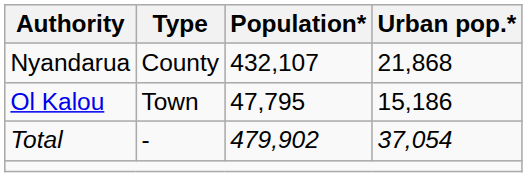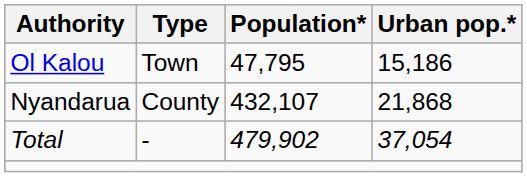 <table class="wikitable">
 <tr>
 <th>Authority</th>
 <th>Type</th>
 <th>Population*</th>
 <th>Urban pop.*</th>
 </tr>
 <tr>
+<td><a href='#'>Ol Kalou</a></td>
+<td>Town</td>
+<td>47,795</td>
+<td>15,186</td>
+</tr>
+<tr>
 <td>Nyandarua</td>
 <td>County</td>
 <td>432,107</td>
 <td>21,868</td>
-</tr>
-<tr>
-<td><a href='#'>Ol Kalou</a></td>
-<td>Town</td>
-<td>47,795</td>
-<td>15,186</td>
 </tr>
 <tr>
 <td><em>Total</em></td>
 <td>-</td>
 <td><em>479,902</em></td>
 <td><em>37,054</em></td>
 </tr>
 <tr>
 <td colspan="4"></td>
 </tr>
 </table>
